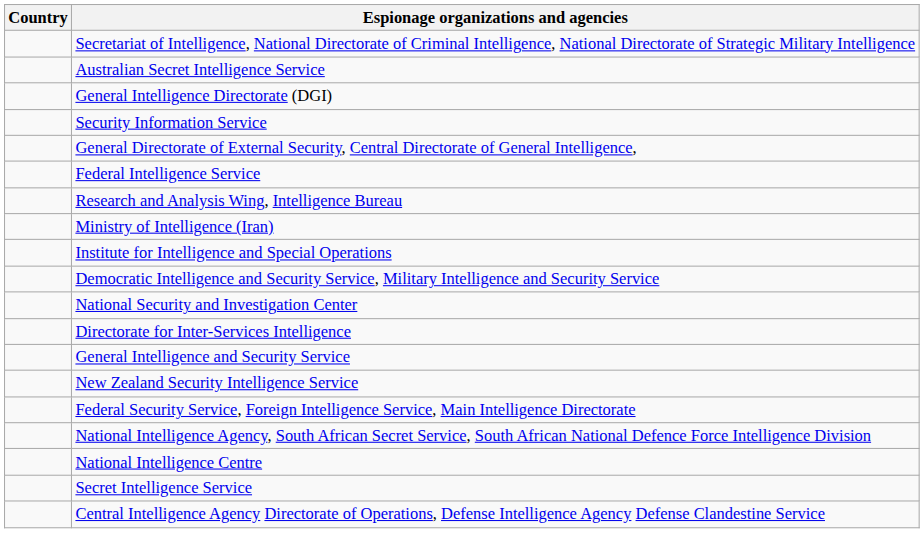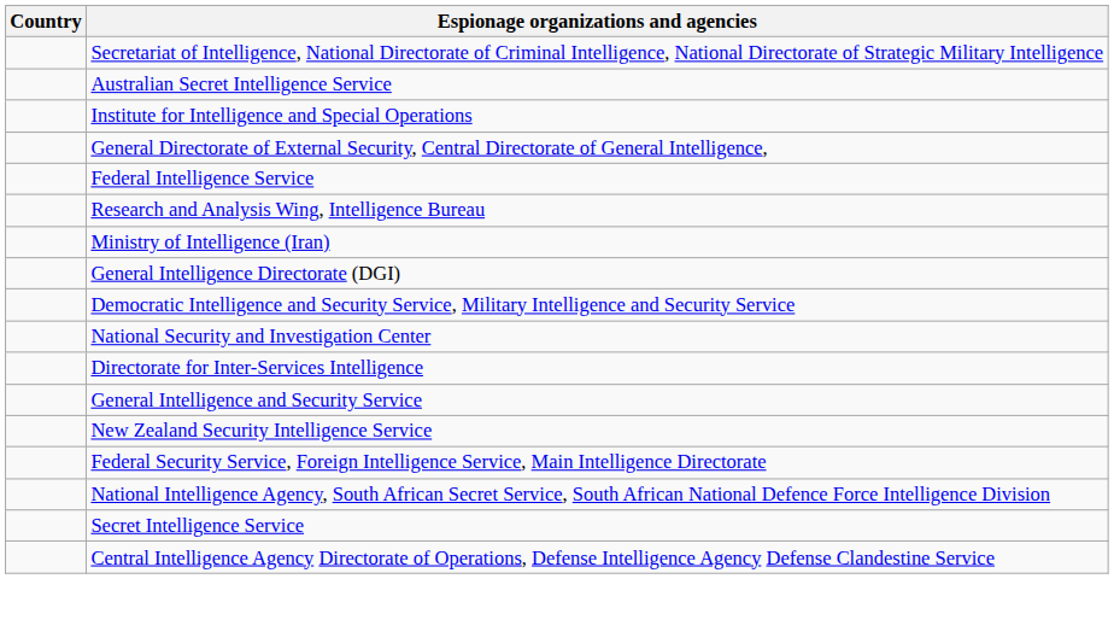 <table class="wikitable">
 <tr>
 <th>Country</th>
 <th>Espionage organizations and agencies</th>
 </tr>
 <tr>
 <td></td>
 <td><a href='#'>Secretariat of Intelligence</a>, <a href='#'>National Directorate of Criminal Intelligence</a>, <a href='#'>National Directorate of Strategic Military Intelligence</a></td>
 </tr>
 <tr>
 <td></td>
 <td><a href='#'>Australian Secret Intelligence Service</a></td>
 </tr>
 <tr>
 <td></td>
-<td><a href='#'>General Intelligence Directorate</a> (DGI)</td>
-</tr>
-<tr>
-<td></td>
-<td><a href='#'>Security Information Service</a></td>
+<td><a href='#'>Institute for Intelligence and Special Operations</a></td>
 </tr>
 <tr>
 <td></td>
 <td><a href='#'>General Directorate of External Security</a>, <a href='#'>Central Directorate of General Intelligence</a>,</td>
 </tr>
 <tr>
 <td></td>
 <td><a href='#'>Federal Intelligence Service</a></td>
 </tr>
 <tr>
 <td></td>
 <td><a href='#'>Research and Analysis Wing</a>, <a href='#'>Intelligence Bureau</a></td>
 </tr>
 <tr>
 <td></td>
 <td><a href='#'>Ministry of Intelligence (Iran)</a></td>
 </tr>
 <tr>
 <td></td>
-<td><a href='#'>Institute for Intelligence and Special Operations</a></td>
+<td><a href='#'>General Intelligence Directorate</a> (DGI)</td>
 </tr>
 <tr>
 <td></td>
 <td><a href='#'>Democratic Intelligence and Security Service</a>, <a href='#'>Military Intelligence and Security Service</a></td>
 </tr>
 <tr>
 <td></td>
 <td><a href='#'>National Security and Investigation Center</a></td>
 </tr>
 <tr>
 <td></td>
 <td><a href='#'>Directorate for Inter-Services Intelligence</a></td>
 </tr>
 <tr>
 <td></td>
 <td><a href='#'>General Intelligence and Security Service</a></td>
 </tr>
 <tr>
 <td></td>
 <td><a href='#'>New Zealand Security Intelligence Service</a></td>
 </tr>
 <tr>
 <td></td>
 <td><a href='#'>Federal Security Service</a>, <a href='#'>Foreign Intelligence Service</a>, <a href='#'>Main Intelligence Directorate</a></td>
 </tr>
 <tr>
 <td></td>
 <td><a href='#'>National Intelligence Agency</a>, <a href='#'>South African Secret Service</a>, <a href='#'>South African National Defence Force Intelligence Division</a></td>
 </tr>
 <tr>
 <td></td>
-<td><a href='#'>National Intelligence Centre</a></td>
-</tr>
-<tr>
-<td></td>
 <td><a href='#'>Secret Intelligence Service</a></td>
 </tr>
 <tr>
 <td></td>
 <td><a href='#'>Central Intelligence Agency</a> <a href='#'>Directorate of Operations</a>, <a href='#'>Defense Intelligence Agency</a> <a href='#'>Defense Clandestine Service</a></td>
 </tr>
 </table>
